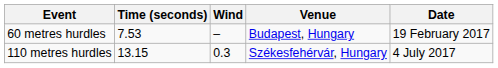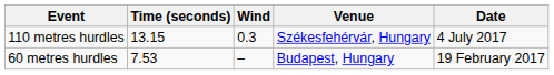 <table class="wikitable" style="font-size:95%;">
 <tr>
 <th>Event</th>
 <th>Time (seconds)</th>
 <th>Wind</th>
 <th>Venue</th>
 <th>Date</th>
 </tr>
 <tr>
+<td>110 metres hurdles</td>
+<td>13.15</td>
+<td>0.3</td>
+<td><a href='#'>Székesfehérvár</a>, <a href='#'>Hungary</a></td>
+<td>4 July 2017</td>
+</tr>
+<tr>
 <td>60 metres hurdles</td>
 <td>7.53</td>
 <td>–</td>
 <td><a href='#'>Budapest</a>, <a href='#'>Hungary</a></td>
 <td>19 February 2017</td>
 </tr>
-<tr>
-<td>110 metres hurdles</td>
-<td>13.15</td>
-<td>0.3</td>
-<td><a href='#'>Székesfehérvár</a>, <a href='#'>Hungary</a></td>
-<td>4 July 2017</td>
-</tr>
 </table>
